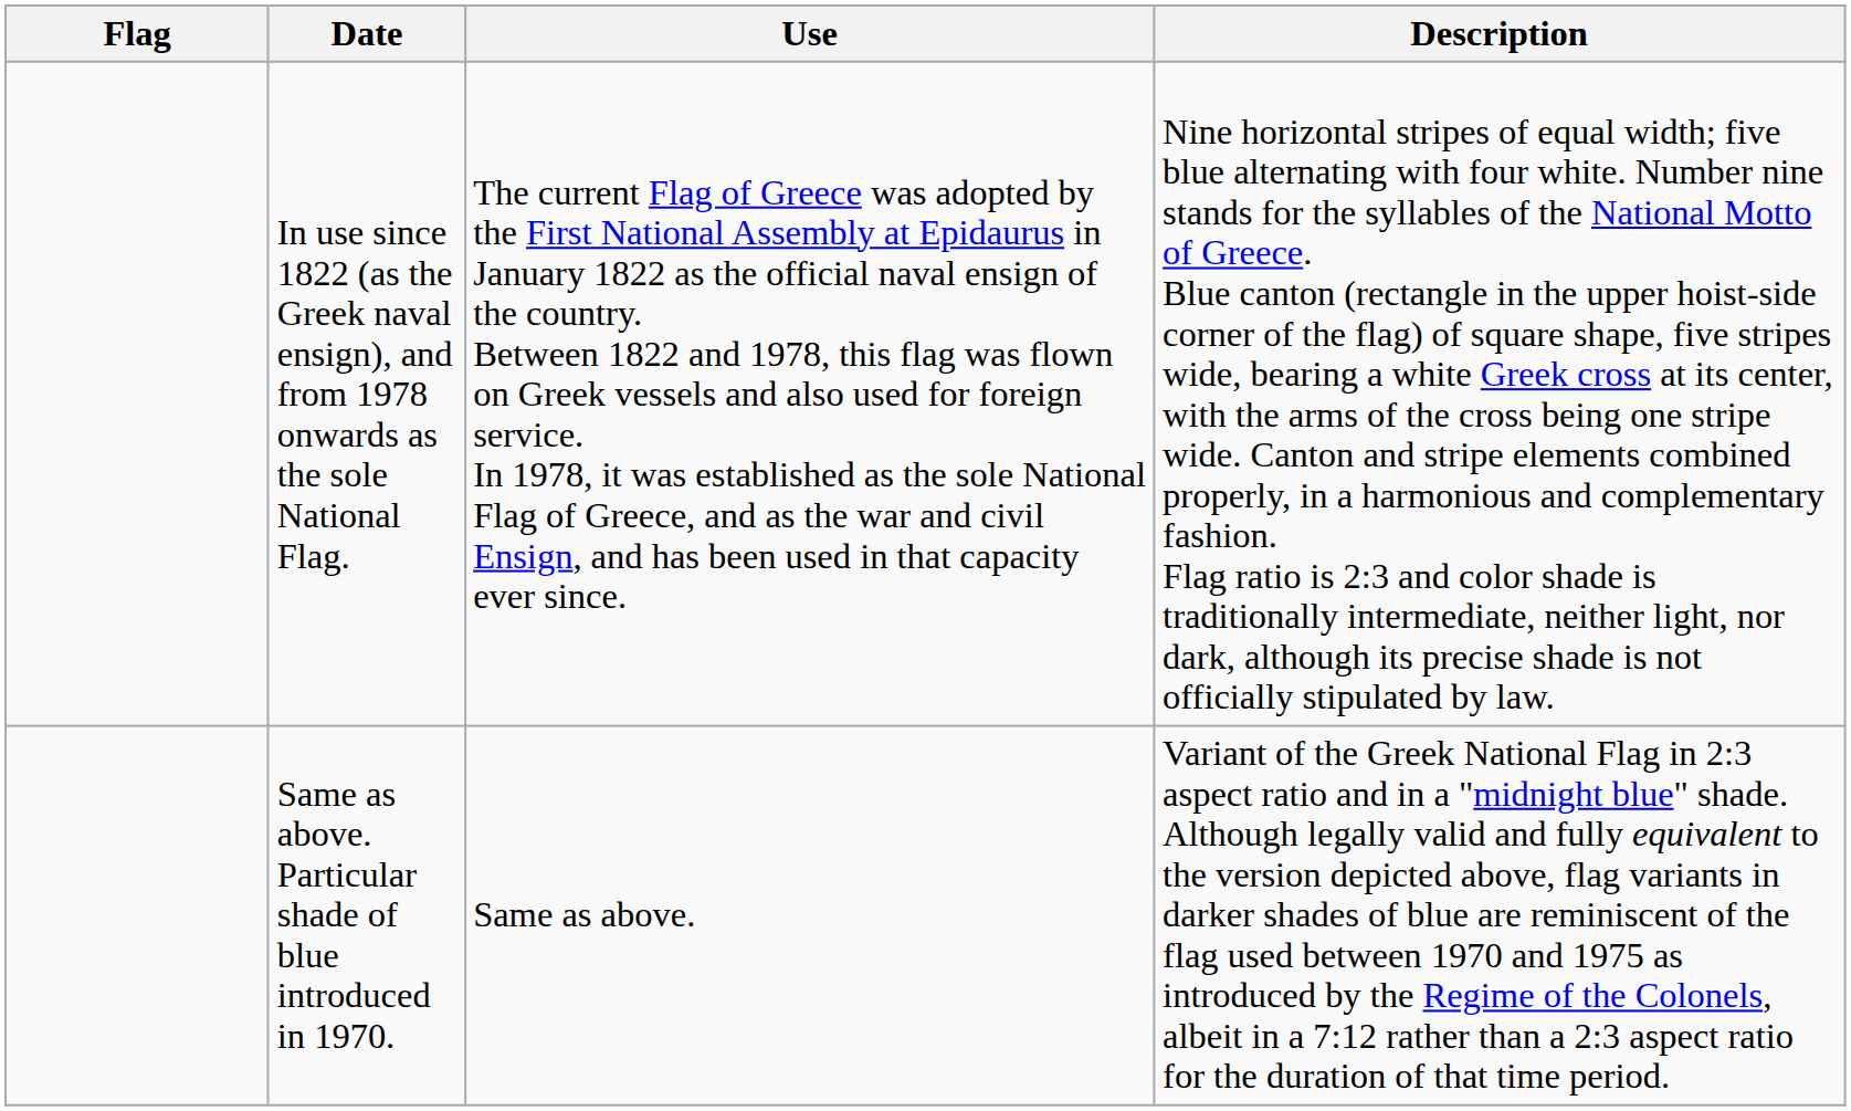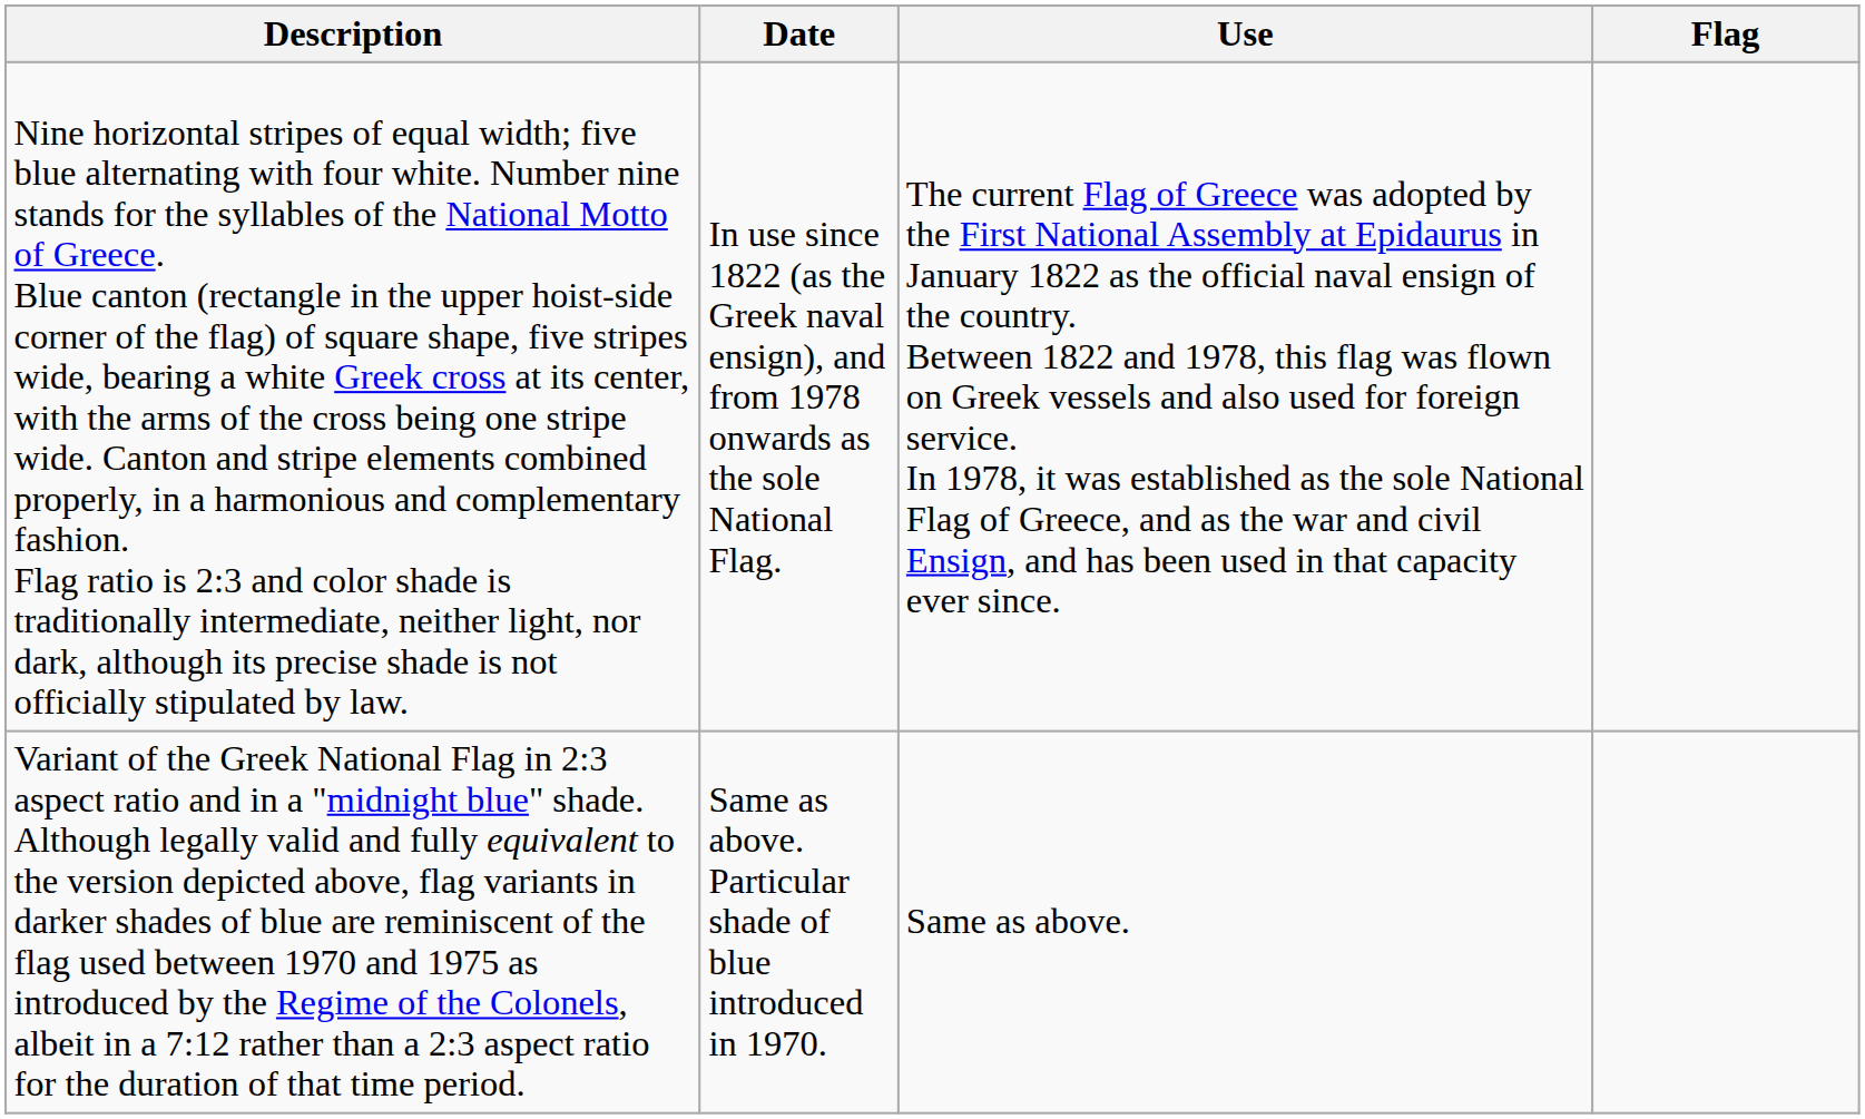 <table class="wikitable">
 <tr>
-<th width="110">Flag</th>
+<th width="300">Description</th>
 <th width="80">Date</th>
 <th width="300">Use</th>
-<th width="300">Description</th>
+<th width="110">Flag</th>
 </tr>
 <tr>
-<td></td>
+<td><br>Nine horizontal stripes of equal width; five blue alternating with four white.  Number nine stands for the syllables of the <a href='#'>National Motto of Greece</a>.<br>Blue canton (rectangle in the upper hoist-side corner of the flag) of square shape, five stripes wide, bearing a white <a href='#'>Greek cross</a> at its center, with the arms of the cross being one stripe wide. Canton and stripe elements combined properly, in a harmonious and complementary fashion.<br>Flag ratio is 2:3 and color shade is traditionally intermediate, neither light, nor dark, although its precise shade is not officially stipulated by law.</td>
 <td>In use since 1822 (as the Greek naval ensign), and from 1978 onwards as the sole National Flag.</td>
 <td>The current <a href='#'>Flag of Greece</a> was adopted by the <a href='#'>First National Assembly at Epidaurus</a> in January 1822 as the official naval ensign of the country.<br>Between 1822 and 1978, this flag was flown on Greek vessels and also used for foreign service.<br>In 1978, it was established as the sole National Flag of Greece, and as the war and civil <a href='#'>Ensign</a>, and has been used in that capacity ever since.</td>
-<td><br>Nine horizontal stripes of equal width; five blue alternating with four white.  Number nine stands for the syllables of the <a href='#'>National Motto of Greece</a>.<br>Blue canton (rectangle in the upper hoist-side corner of the flag) of square shape, five stripes wide, bearing a white <a href='#'>Greek cross</a> at its center, with the arms of the cross being one stripe wide. Canton and stripe elements combined properly, in a harmonious and complementary fashion.<br>Flag ratio is 2:3 and color shade is traditionally intermediate, neither light, nor dark, although its precise shade is not officially stipulated by law.</td>
+<td></td>
 </tr>
 <tr>
-<td></td>
+<td>Variant of the Greek National Flag in 2:3 aspect ratio and in a "<a href='#'>midnight blue</a>" shade.  Although legally valid and fully <em>equivalent</em> to the version depicted above, flag variants in darker shades of blue are reminiscent of the flag used between 1970 and 1975 as introduced by the <a href='#'>Regime of the Colonels</a>, albeit in a 7:12 rather than a 2:3 aspect ratio for the duration of that time period.</td>
 <td>Same as above. Particular shade of blue introduced in 1970.</td>
 <td>Same as above.</td>
-<td>Variant of the Greek National Flag in 2:3 aspect ratio and in a "<a href='#'>midnight blue</a>" shade.  Although legally valid and fully <em>equivalent</em> to the version depicted above, flag variants in darker shades of blue are reminiscent of the flag used between 1970 and 1975 as introduced by the <a href='#'>Regime of the Colonels</a>, albeit in a 7:12 rather than a 2:3 aspect ratio for the duration of that time period.</td>
+<td></td>
 </tr>
 </table>
